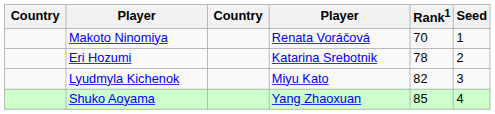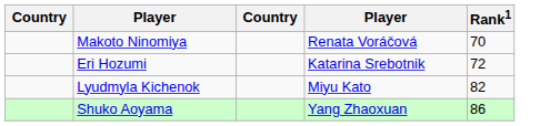 <table class="sortable wikitable">
 <tr>
 <th width="70">Country</th>
 <th width="175">Player</th>
 <th width="70">Country</th>
 <th width="175">Player</th>
 <th>Rank<sup>1</sup></th>
-<th>Seed</th>
 </tr>
 <tr>
 <td></td>
 <td><a href='#'>Makoto Ninomiya</a></td>
 <td></td>
 <td><a href='#'>Renata Voráčová</a></td>
 <td>70</td>
-<td>1</td>
 </tr>
 <tr>
 <td></td>
 <td><a href='#'>Eri Hozumi</a></td>
 <td></td>
 <td><a href='#'>Katarina Srebotnik</a></td>
-<td>78</td>
-<td>2</td>
+<td>72</td>
 </tr>
 <tr>
 <td></td>
 <td><a href='#'>Lyudmyla Kichenok</a></td>
 <td></td>
 <td><a href='#'>Miyu Kato</a></td>
 <td>82</td>
-<td>3</td>
 </tr>
 <tr style="background:#cfc;">
 <td></td>
 <td><a href='#'>Shuko Aoyama</a></td>
 <td></td>
 <td><a href='#'>Yang Zhaoxuan</a></td>
-<td>85</td>
-<td>4</td>
+<td>86</td>
 </tr>
 </table>
